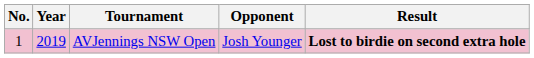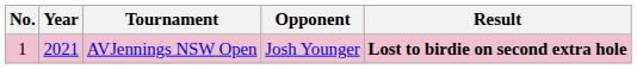 <table class="wikitable" style="font-size:95%;">
 <tr>
 <th>No.</th>
 <th>Year</th>
 <th>Tournament</th>
 <th>Opponent</th>
 <th>Result</th>
 </tr>
 <tr style="background:#F2C1D1;">
 <td align=center>1</td>
-<td><a href='#'>2019</a></td>
+<td><a href='#'>2021</a></td>
 <td><a href='#'>AVJennings NSW Open</a></td>
 <td> <a href='#'>Josh Younger</a></td>
 <td><strong>Lost to birdie on second extra hole</strong></td>
 </tr>
 </table>
